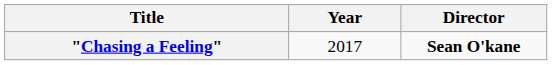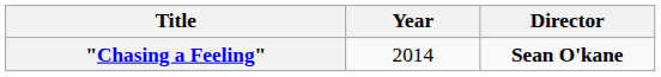 <table class="wikitable plainrowheaders" style="text-align:center;">
 <tr>
 <th scope="col" style="width:16em;">Title</th>
 <th scope="col" style="width:6em;">Year</th>
 <th scope="col" style="width:8em;">Director</th>
 </tr>
 <tr>
 <th scope="row">"<a href='#'>Chasing a Feeling</a>"</th>
-<td>2017</td>
+<td>2014</td>
 <td><strong>Sean O'kane</strong></td>
 </tr>
 </table>
